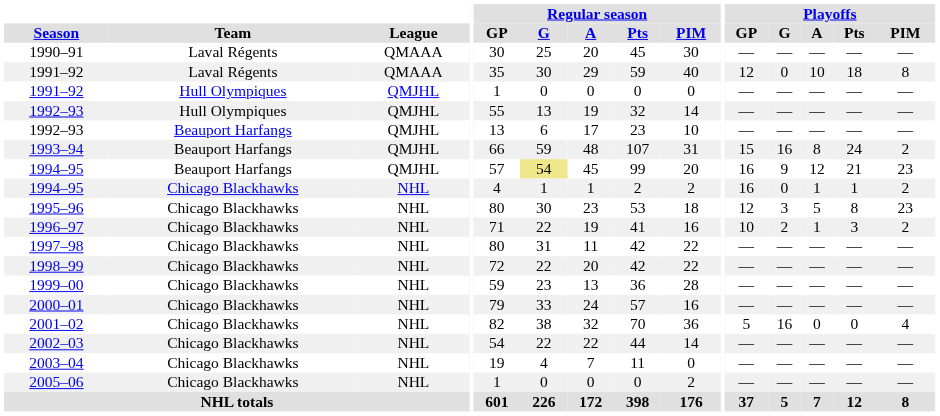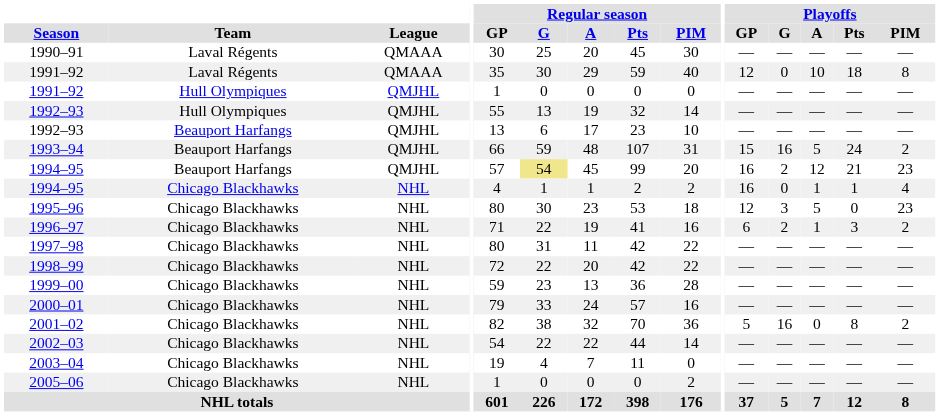 <table border="0" cellpadding="1" cellspacing="0" style="text-align:center; width:60em">
 <tr bgcolor="#e0e0e0">
 <th colspan="3" bgcolor="#ffffff"></th>
 <th rowspan="100" bgcolor="#ffffff"></th>
 <th colspan="5"><a href='#'>Regular season</a></th>
 <th rowspan="100" bgcolor="#ffffff"></th>
 <th colspan="5"><a href='#'>Playoffs</a></th>
 </tr>
 <tr bgcolor="#e0e0e0">
 <th><a href='#'>Season</a></th>
 <th>Team</th>
 <th>League</th>
 <th>GP</th>
 <th><a href='#'>G</a></th>
 <th><a href='#'>A</a></th>
 <th><a href='#'>Pts</a></th>
 <th><a href='#'>PIM</a></th>
 <th>GP</th>
 <th>G</th>
 <th>A</th>
 <th>Pts</th>
 <th>PIM</th>
 </tr>
 <tr>
 <td>1990–91</td>
 <td>Laval Régents</td>
 <td>QMAAA</td>
 <td>30</td>
 <td>25</td>
 <td>20</td>
 <td>45</td>
 <td>30</td>
 <td>—</td>
 <td>—</td>
 <td>—</td>
 <td>—</td>
 <td>—</td>
 </tr>
 <tr bgcolor="#f0f0f0">
 <td>1991–92</td>
 <td>Laval Régents</td>
 <td>QMAAA</td>
 <td>35</td>
 <td>30</td>
 <td>29</td>
 <td>59</td>
 <td>40</td>
 <td>12</td>
 <td>0</td>
 <td>10</td>
 <td>18</td>
 <td>8</td>
 </tr>
 <tr>
 <td><a href='#'>1991–92</a></td>
 <td><a href='#'>Hull Olympiques</a></td>
 <td><a href='#'>QMJHL</a></td>
 <td>1</td>
 <td>0</td>
 <td>0</td>
 <td>0</td>
 <td>0</td>
 <td>—</td>
 <td>—</td>
 <td>—</td>
 <td>—</td>
 <td>—</td>
 </tr>
 <tr bgcolor="#f0f0f0">
 <td><a href='#'>1992–93</a></td>
 <td>Hull Olympiques</td>
 <td>QMJHL</td>
 <td>55</td>
 <td>13</td>
 <td>19</td>
 <td>32</td>
 <td>14</td>
 <td>—</td>
 <td>—</td>
 <td>—</td>
 <td>—</td>
 <td>—</td>
 </tr>
 <tr>
 <td>1992–93</td>
 <td><a href='#'>Beauport Harfangs</a></td>
 <td>QMJHL</td>
 <td>13</td>
 <td>6</td>
 <td>17</td>
 <td>23</td>
 <td>10</td>
 <td>—</td>
 <td>—</td>
 <td>—</td>
 <td>—</td>
 <td>—</td>
 </tr>
 <tr bgcolor="#f0f0f0">
 <td><a href='#'>1993–94</a></td>
 <td>Beauport Harfangs</td>
 <td>QMJHL</td>
 <td>66</td>
 <td>59</td>
 <td>48</td>
 <td>107</td>
 <td>31</td>
 <td>15</td>
 <td>16</td>
-<td>8</td>
+<td>5</td>
 <td>24</td>
 <td>2</td>
 </tr>
 <tr>
 <td><a href='#'>1994–95</a></td>
 <td>Beauport Harfangs</td>
 <td>QMJHL</td>
 <td>57</td>
 <td style="background: khaki;">54</td>
 <td>45</td>
 <td>99</td>
 <td>20</td>
 <td>16</td>
-<td>9</td>
+<td>2</td>
 <td>12</td>
 <td>21</td>
 <td>23</td>
 </tr>
 <tr bgcolor="#f0f0f0">
 <td><a href='#'>1994–95</a></td>
 <td><a href='#'>Chicago Blackhawks</a></td>
 <td><a href='#'>NHL</a></td>
 <td>4</td>
 <td>1</td>
 <td>1</td>
 <td>2</td>
 <td>2</td>
 <td>16</td>
 <td>0</td>
 <td>1</td>
 <td>1</td>
-<td>2</td>
+<td>4</td>
 </tr>
 <tr>
 <td><a href='#'>1995–96</a></td>
 <td>Chicago Blackhawks</td>
 <td>NHL</td>
 <td>80</td>
 <td>30</td>
 <td>23</td>
 <td>53</td>
 <td>18</td>
 <td>12</td>
 <td>3</td>
 <td>5</td>
-<td>8</td>
+<td>0</td>
 <td>23</td>
 </tr>
 <tr bgcolor="#f0f0f0">
 <td><a href='#'>1996–97</a></td>
 <td>Chicago Blackhawks</td>
 <td>NHL</td>
 <td>71</td>
 <td>22</td>
 <td>19</td>
 <td>41</td>
 <td>16</td>
-<td>10</td>
+<td>6</td>
 <td>2</td>
 <td>1</td>
 <td>3</td>
 <td>2</td>
 </tr>
 <tr>
 <td><a href='#'>1997–98</a></td>
 <td>Chicago Blackhawks</td>
 <td>NHL</td>
 <td>80</td>
 <td>31</td>
 <td>11</td>
 <td>42</td>
 <td>22</td>
 <td>—</td>
 <td>—</td>
 <td>—</td>
 <td>—</td>
 <td>—</td>
 </tr>
 <tr bgcolor="#f0f0f0">
 <td><a href='#'>1998–99</a></td>
 <td>Chicago Blackhawks</td>
 <td>NHL</td>
 <td>72</td>
 <td>22</td>
 <td>20</td>
 <td>42</td>
 <td>22</td>
 <td>—</td>
 <td>—</td>
 <td>—</td>
 <td>—</td>
 <td>—</td>
 </tr>
 <tr>
 <td><a href='#'>1999–00</a></td>
 <td>Chicago Blackhawks</td>
 <td>NHL</td>
 <td>59</td>
 <td>23</td>
 <td>13</td>
 <td>36</td>
 <td>28</td>
 <td>—</td>
 <td>—</td>
 <td>—</td>
 <td>—</td>
 <td>—</td>
 </tr>
 <tr bgcolor="#f0f0f0">
 <td><a href='#'>2000–01</a></td>
 <td>Chicago Blackhawks</td>
 <td>NHL</td>
 <td>79</td>
 <td>33</td>
 <td>24</td>
 <td>57</td>
 <td>16</td>
 <td>—</td>
 <td>—</td>
 <td>—</td>
 <td>—</td>
 <td>—</td>
 </tr>
 <tr>
 <td><a href='#'>2001–02</a></td>
 <td>Chicago Blackhawks</td>
 <td>NHL</td>
 <td>82</td>
 <td>38</td>
 <td>32</td>
 <td>70</td>
 <td>36</td>
 <td>5</td>
 <td>16</td>
 <td>0</td>
-<td>0</td>
-<td>4</td>
+<td>8</td>
+<td>2</td>
 </tr>
 <tr bgcolor="#f0f0f0">
 <td><a href='#'>2002–03</a></td>
 <td>Chicago Blackhawks</td>
 <td>NHL</td>
 <td>54</td>
 <td>22</td>
 <td>22</td>
 <td>44</td>
 <td>14</td>
 <td>—</td>
 <td>—</td>
 <td>—</td>
 <td>—</td>
 <td>—</td>
 </tr>
 <tr>
 <td><a href='#'>2003–04</a></td>
 <td>Chicago Blackhawks</td>
 <td>NHL</td>
 <td>19</td>
 <td>4</td>
 <td>7</td>
 <td>11</td>
 <td>0</td>
 <td>—</td>
 <td>—</td>
 <td>—</td>
 <td>—</td>
 <td>—</td>
 </tr>
 <tr bgcolor="#f0f0f0">
 <td><a href='#'>2005–06</a></td>
 <td>Chicago Blackhawks</td>
 <td>NHL</td>
 <td>1</td>
 <td>0</td>
 <td>0</td>
 <td>0</td>
 <td>2</td>
 <td>—</td>
 <td>—</td>
 <td>—</td>
 <td>—</td>
 <td>—</td>
 </tr>
 <tr bgcolor="#e0e0e0">
 <th colspan="3">NHL totals</th>
 <th>601</th>
 <th>226</th>
 <th>172</th>
 <th>398</th>
 <th>176</th>
 <th>37</th>
 <th>5</th>
 <th>7</th>
 <th>12</th>
 <th>8</th>
 </tr>
 </table>
